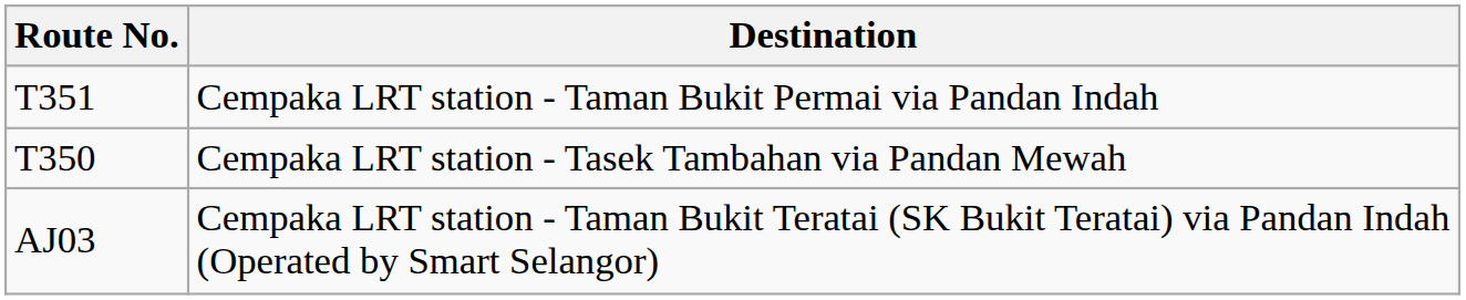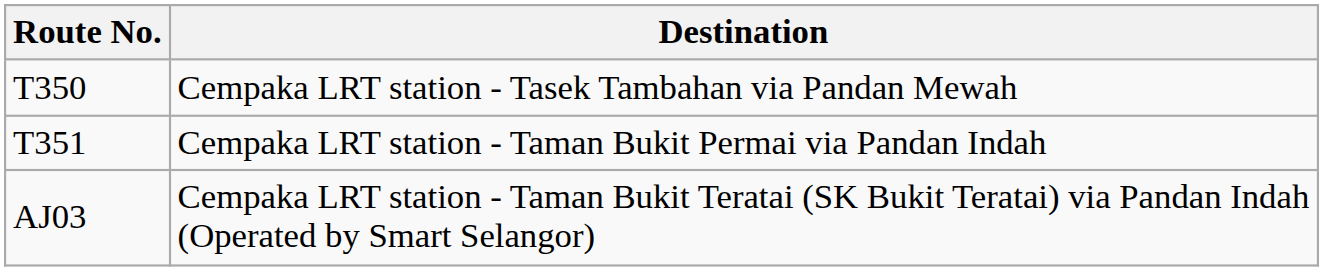 <table class="wikitable">
 <tr>
 <th>Route No.</th>
 <th>Destination</th>
 </tr>
 <tr>
+<td>T350</td>
+<td>Cempaka LRT station - Tasek Tambahan via Pandan Mewah</td>
+</tr>
+<tr>
 <td>T351</td>
 <td>Cempaka LRT station - Taman Bukit Permai via Pandan Indah</td>
-</tr>
-<tr>
-<td>T350</td>
-<td>Cempaka LRT station - Tasek Tambahan via Pandan Mewah</td>
 </tr>
 <tr>
 <td>AJ03</td>
 <td>Cempaka LRT station - Taman Bukit Teratai (SK Bukit Teratai) via Pandan Indah<br>(Operated by Smart Selangor)</td>
 </tr>
 </table>
